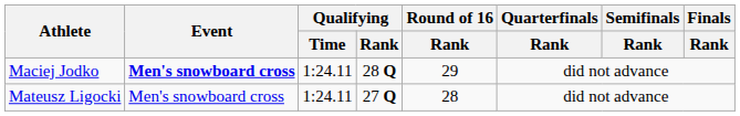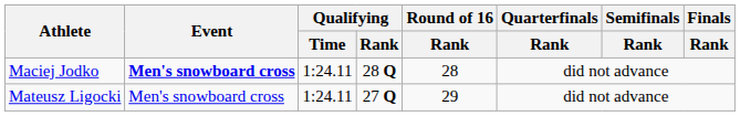 <table class="wikitable">
 <tr>
 <th rowspan="2">Athlete</th>
 <th rowspan="2">Event</th>
 <th colspan="2">Qualifying</th>
 <th>Round of 16</th>
 <th>Quarterfinals</th>
 <th>Semifinals</th>
 <th>Finals</th>
 </tr>
 <tr>
 <th>Time</th>
 <th>Rank</th>
 <th>Rank</th>
 <th>Rank</th>
 <th>Rank</th>
 <th>Rank</th>
 </tr>
 <tr>
 <td><a href='#'>Maciej Jodko</a></td>
 <td><strong><a href='#'>Men's snowboard cross</a></strong></td>
 <td align="center">1:24.11</td>
 <td align="center">28 <strong>Q</strong></td>
-<td align="center">29</td>
+<td align="center">28</td>
 <td align="center" colspan=3>did not advance</td>
 </tr>
 <tr>
 <td><a href='#'>Mateusz Ligocki</a></td>
 <td><a href='#'>Men's snowboard cross</a></td>
 <td align="center">1:24.11</td>
 <td align="center">27 <strong>Q</strong></td>
-<td align="center">28</td>
+<td align="center">29</td>
 <td align="center" colspan=3>did not advance</td>
 </tr>
 </table>
